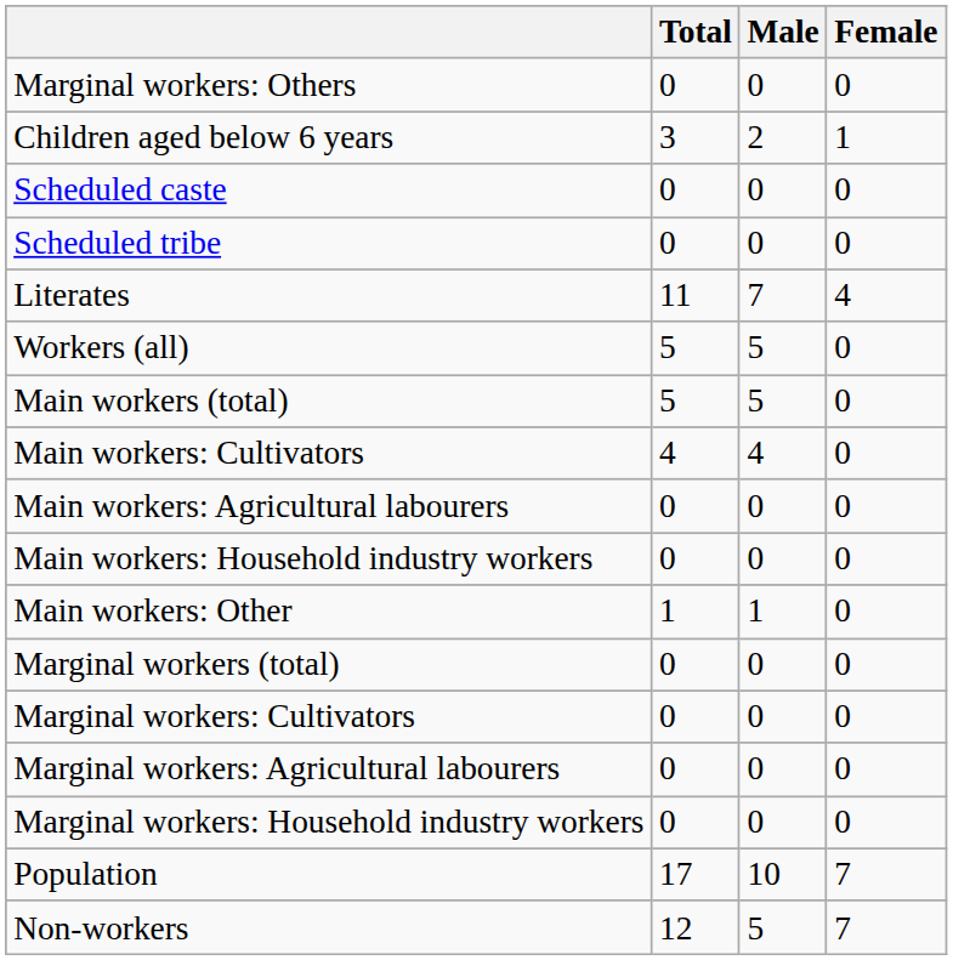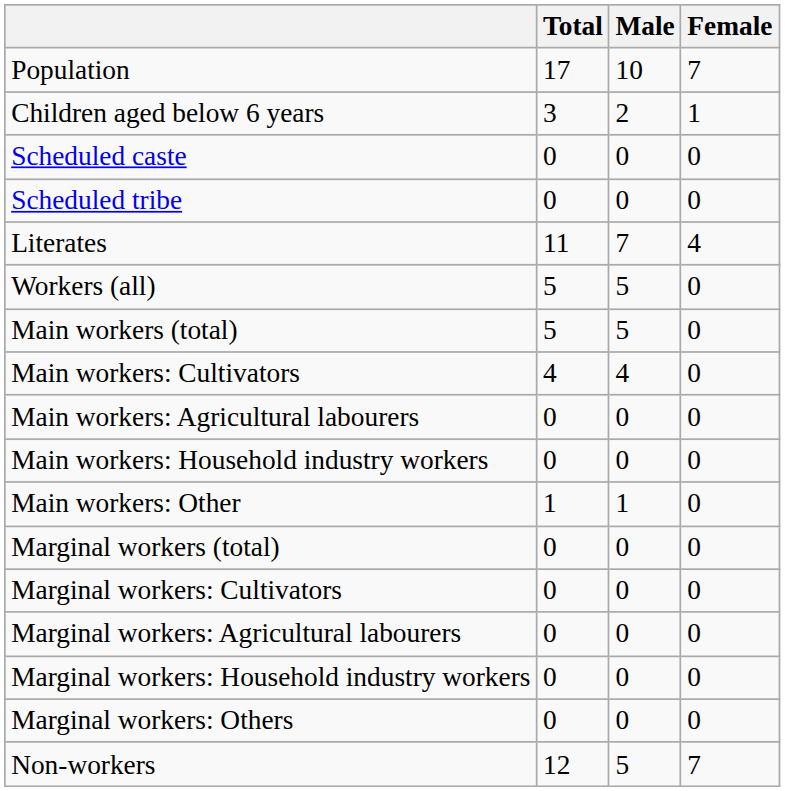 <table class="wikitable sortable">
 <tr>
 <th></th>
 <th>Total</th>
 <th>Male</th>
 <th>Female</th>
 </tr>
 <tr>
-<td>Marginal workers: Others</td>
-<td>0</td>
-<td>0</td>
-<td>0</td>
+<td>Population</td>
+<td>17</td>
+<td>10</td>
+<td>7</td>
 </tr>
 <tr>
 <td>Children aged below 6 years</td>
 <td>3</td>
 <td>2</td>
 <td>1</td>
 </tr>
 <tr>
 <td><a href='#'>Scheduled caste</a></td>
 <td>0</td>
 <td>0</td>
 <td>0</td>
 </tr>
 <tr>
 <td><a href='#'>Scheduled tribe</a></td>
 <td>0</td>
 <td>0</td>
 <td>0</td>
 </tr>
 <tr>
 <td>Literates</td>
 <td>11</td>
 <td>7</td>
 <td>4</td>
 </tr>
 <tr>
 <td>Workers (all)</td>
 <td>5</td>
 <td>5</td>
 <td>0</td>
 </tr>
 <tr>
 <td>Main workers (total)</td>
 <td>5</td>
 <td>5</td>
 <td>0</td>
 </tr>
 <tr>
 <td>Main workers: Cultivators</td>
 <td>4</td>
 <td>4</td>
 <td>0</td>
 </tr>
 <tr>
 <td>Main workers: Agricultural labourers</td>
 <td>0</td>
 <td>0</td>
 <td>0</td>
 </tr>
 <tr>
 <td>Main workers: Household industry workers</td>
 <td>0</td>
 <td>0</td>
 <td>0</td>
 </tr>
 <tr>
 <td>Main workers: Other</td>
 <td>1</td>
 <td>1</td>
 <td>0</td>
 </tr>
 <tr>
 <td>Marginal workers (total)</td>
 <td>0</td>
 <td>0</td>
 <td>0</td>
 </tr>
 <tr>
 <td>Marginal workers: Cultivators</td>
 <td>0</td>
 <td>0</td>
 <td>0</td>
 </tr>
 <tr>
 <td>Marginal workers: Agricultural labourers</td>
 <td>0</td>
 <td>0</td>
 <td>0</td>
 </tr>
 <tr>
 <td>Marginal workers: Household industry workers</td>
 <td>0</td>
 <td>0</td>
 <td>0</td>
 </tr>
 <tr>
-<td>Population</td>
-<td>17</td>
-<td>10</td>
-<td>7</td>
+<td>Marginal workers: Others</td>
+<td>0</td>
+<td>0</td>
+<td>0</td>
 </tr>
 <tr>
 <td>Non-workers</td>
 <td>12</td>
 <td>5</td>
 <td>7</td>
 </tr>
 </table>
